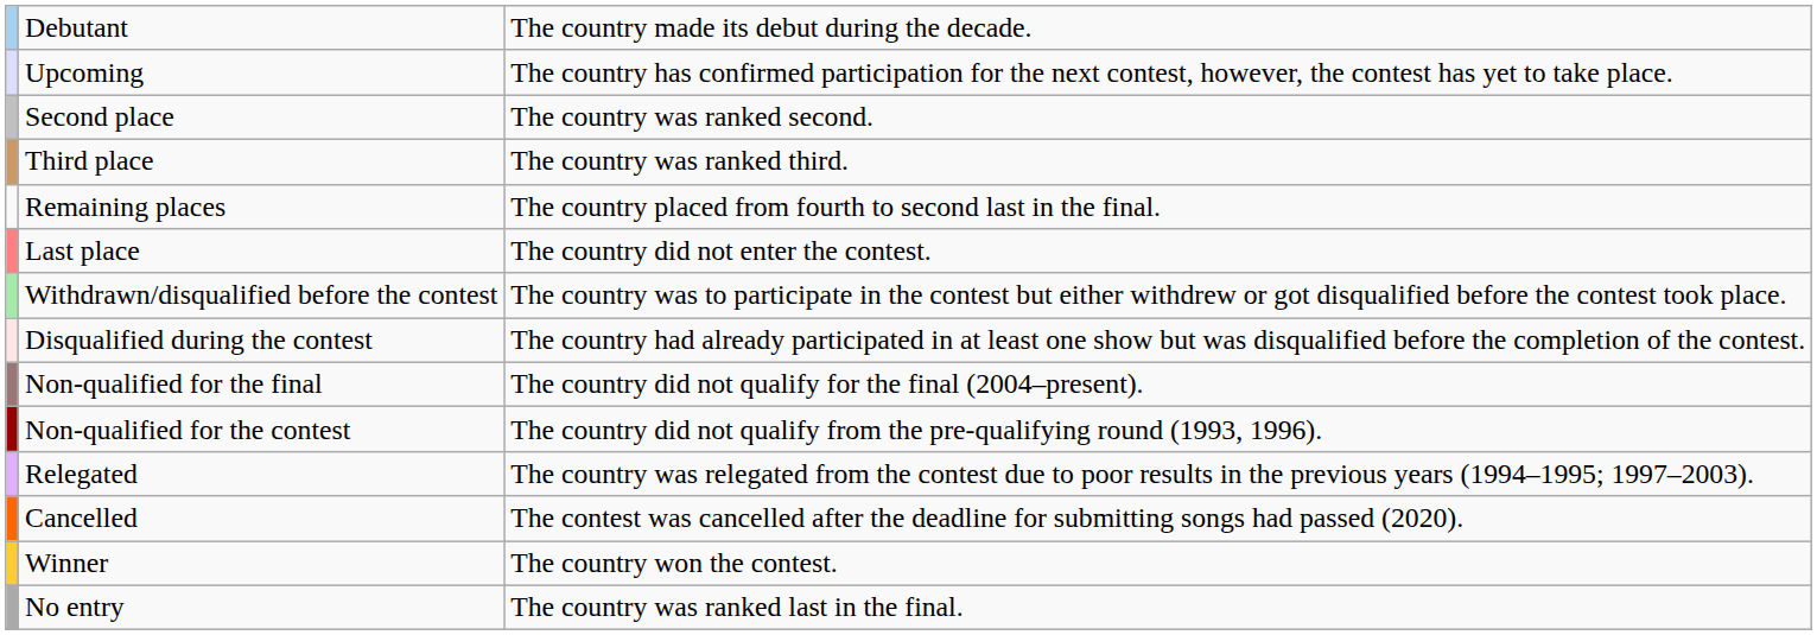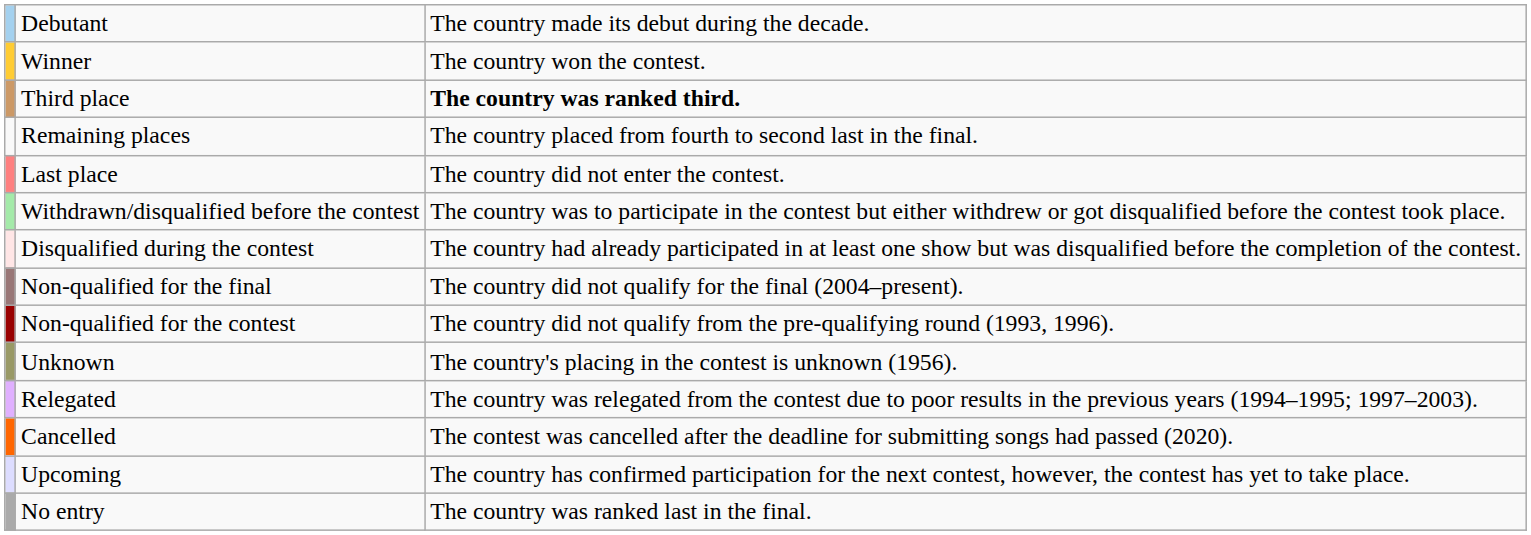 <table class="wikitable">
 <tr>
 <td style="background:#A4D1EF;"></td>
 <td>Debutant</td>
 <td>The country made its debut during the decade.</td>
 </tr>
 <tr>
-<td style="background:#ddddff;"></td>
-<td>Upcoming</td>
-<td>The country has confirmed participation for the next contest, however, the contest has yet to take place.</td>
-</tr>
-<tr>
-<td style="background:silver;"></td>
-<td>Second place</td>
-<td>The country was ranked second.</td>
+<td style="background:#FC3;"></td>
+<td>Winner</td>
+<td>The country won the contest.</td>
 </tr>
 <tr>
 <td style="background:#C96;"></td>
 <td>Third place</td>
-<td>The country was ranked third.</td>
+<td><strong>The country was ranked third.</strong></td>
 </tr>
 <tr>
 <td></td>
 <td>Remaining places</td>
 <td>The country placed from fourth to second last in the final.</td>
 </tr>
 <tr>
 <td style="background:#FE8080;"></td>
 <td>Last place</td>
 <td>The country did not enter the contest.</td>
 </tr>
 <tr>
 <td style="background:#A4EAA9;"></td>
 <td>Withdrawn/disqualified before the contest</td>
 <td>The country was to participate in the contest but either withdrew or got disqualified before the contest took place.</td>
 </tr>
 <tr>
 <td style="background:#FFE6E6;"></td>
 <td>Disqualified during the contest</td>
 <td>The country had already participated in at least one show but was disqualified before the completion of the contest.</td>
 </tr>
 <tr>
 <td style="background:#977;color:white;"></td>
 <td>Non-qualified for the final</td>
 <td>The country did not qualify for the final (2004–present).</td>
 </tr>
 <tr>
 <td style="background:#900;color:white;"></td>
 <td>Non-qualified for the contest</td>
 <td>The country did not qualify from the pre-qualifying round (1993, 1996).</td>
 </tr>
 <tr>
+<td style="background:#996;color:white;"></td>
+<td>Unknown</td>
+<td>The country's placing in the contest is unknown (1956).</td>
+</tr>
+<tr>
 <td style="background:#E0B0FF;"></td>
 <td>Relegated</td>
 <td>The country was relegated from the contest due to poor results in the previous years (1994–1995; 1997–2003).</td>
 </tr>
 <tr>
 <td style="background:#F60;color:black;"></td>
 <td>Cancelled</td>
 <td>The contest was cancelled after the deadline for submitting songs had passed (2020).</td>
 </tr>
 <tr>
-<td style="background:#FC3;"></td>
-<td>Winner</td>
-<td>The country won the contest.</td>
+<td style="background:#ddddff;"></td>
+<td>Upcoming</td>
+<td>The country has confirmed participation for the next contest, however, the contest has yet to take place.</td>
 </tr>
 <tr>
 <td style="background:#AAA;"></td>
 <td>No entry</td>
 <td>The country was ranked last in the final.</td>
 </tr>
 </table>
